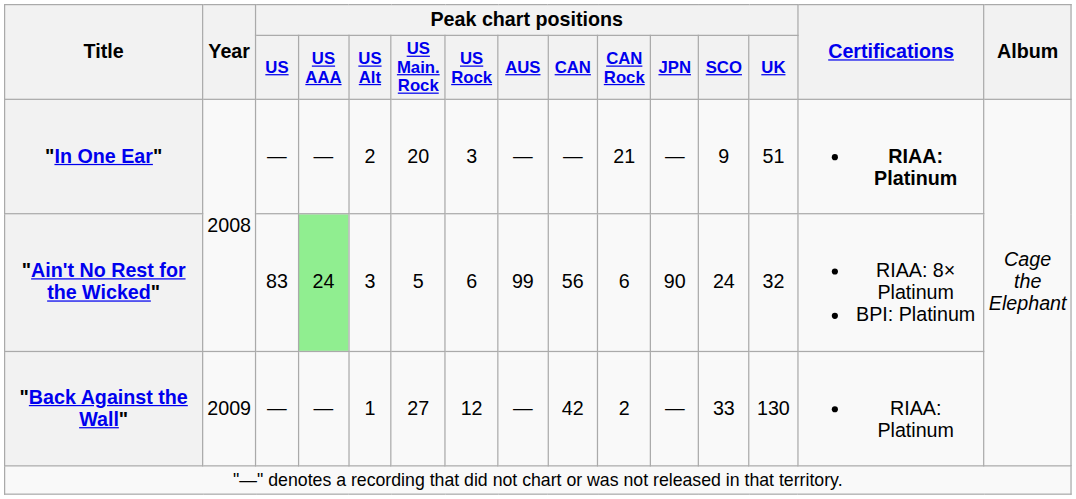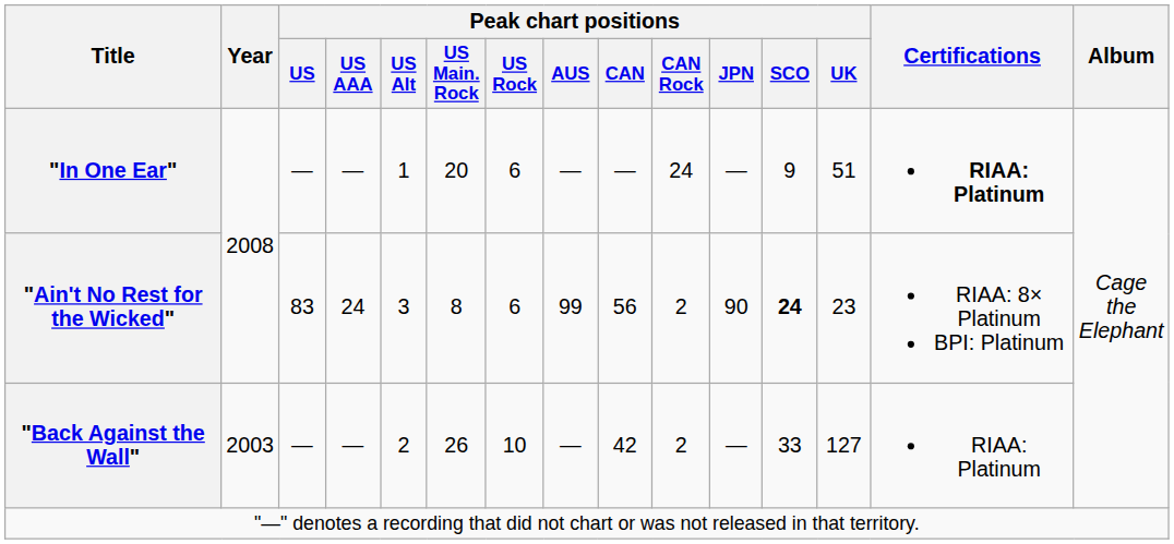 <table class="wikitable plainrowheaders" style="text-align:center;">
 <tr>
 <th scope="col" rowspan="2" style="width:17em;">Title</th>
 <th scope="col" rowspan="2">Year</th>
 <th scope="col" colspan="11">Peak chart positions</th>
 <th scope="col" rowspan="2" style="width:12em;"><a href='#'>Certifications</a></th>
 <th scope="col" rowspan="2">Album</th>
 </tr>
 <tr>
 <th scope="col" style="width:3em;font-size:85%;"><a href='#'>US</a><br></th>
 <th scope="col" style="width:3em;font-size:85%;"><a href='#'>US<br>AAA</a><br></th>
 <th scope="col" style="width:3em;font-size:85%;"><a href='#'>US<br>Alt</a><br></th>
 <th scope="col" style="width:3em;font-size:85%;"><a href='#'>US<br>Main.<br>Rock</a><br></th>
 <th scope="col" style="width:3em;font-size:85%;"><a href='#'>US<br>Rock</a><br></th>
 <th scope="col" style="width:3em;font-size:85%;"><a href='#'>AUS</a><br></th>
 <th scope="col" style="width:3em;font-size:85%;"><a href='#'>CAN</a><br></th>
 <th scope="col" style="width:3em;font-size:85%;"><a href='#'>CAN<br>Rock</a><br></th>
 <th scope="col" style="width:3em;font-size:85%;"><a href='#'>JPN</a><br></th>
 <th scope="col" style="width:3em;font-size:85%;"><a href='#'>SCO</a><br></th>
 <th scope="col" style="width:3em;font-size:85%;"><a href='#'>UK</a><br></th>
 </tr>
 <tr>
 <th scope="row">"<a href='#'>In One Ear</a>"</th>
 <td rowspan="2">2008</td>
 <td>—</td>
 <td>—</td>
-<td>2</td>
+<td>1</td>
 <td>20</td>
-<td>3</td>
+<td>6</td>
 <td>—</td>
 <td>—</td>
-<td>21</td>
+<td>24</td>
 <td>—</td>
 <td>9</td>
 <td>51</td>
 <td><strong><br><ul><li>RIAA: Platinum</li></ul></strong></td>
 <td rowspan="3"><em>Cage the Elephant</em></td>
 </tr>
 <tr>
 <th scope="row">"<a href='#'>Ain't No Rest for the Wicked</a>"</th>
 <td>83</td>
-<td style="background: lightgreen;">24</td>
+<td>24</td>
 <td>3</td>
-<td>5</td>
+<td>8</td>
 <td>6</td>
 <td>99</td>
 <td>56</td>
-<td>6</td>
+<td>2</td>
 <td>90</td>
-<td>24</td>
-<td>32</td>
+<td><strong>24</strong></td>
+<td>23</td>
 <td><br><ul><li>RIAA: 8× Platinum</li><li>BPI: Platinum</li></ul></td>
 </tr>
 <tr>
 <th scope="row">"<a href='#'>Back Against the Wall</a>"</th>
-<td>2009</td>
+<td>2003</td>
 <td>—</td>
 <td>—</td>
-<td>1</td>
-<td>27</td>
-<td>12</td>
+<td>2</td>
+<td>26</td>
+<td>10</td>
 <td>—</td>
 <td>42</td>
 <td>2</td>
 <td>—</td>
 <td>33</td>
-<td>130</td>
+<td>127</td>
 <td><br><ul><li>RIAA: Platinum</li></ul></td>
 </tr>
 <tr>
 <td colspan="15" style="font-size:90%">"—" denotes a recording that did not chart or was not released in that territory.</td>
 </tr>
 </table>
